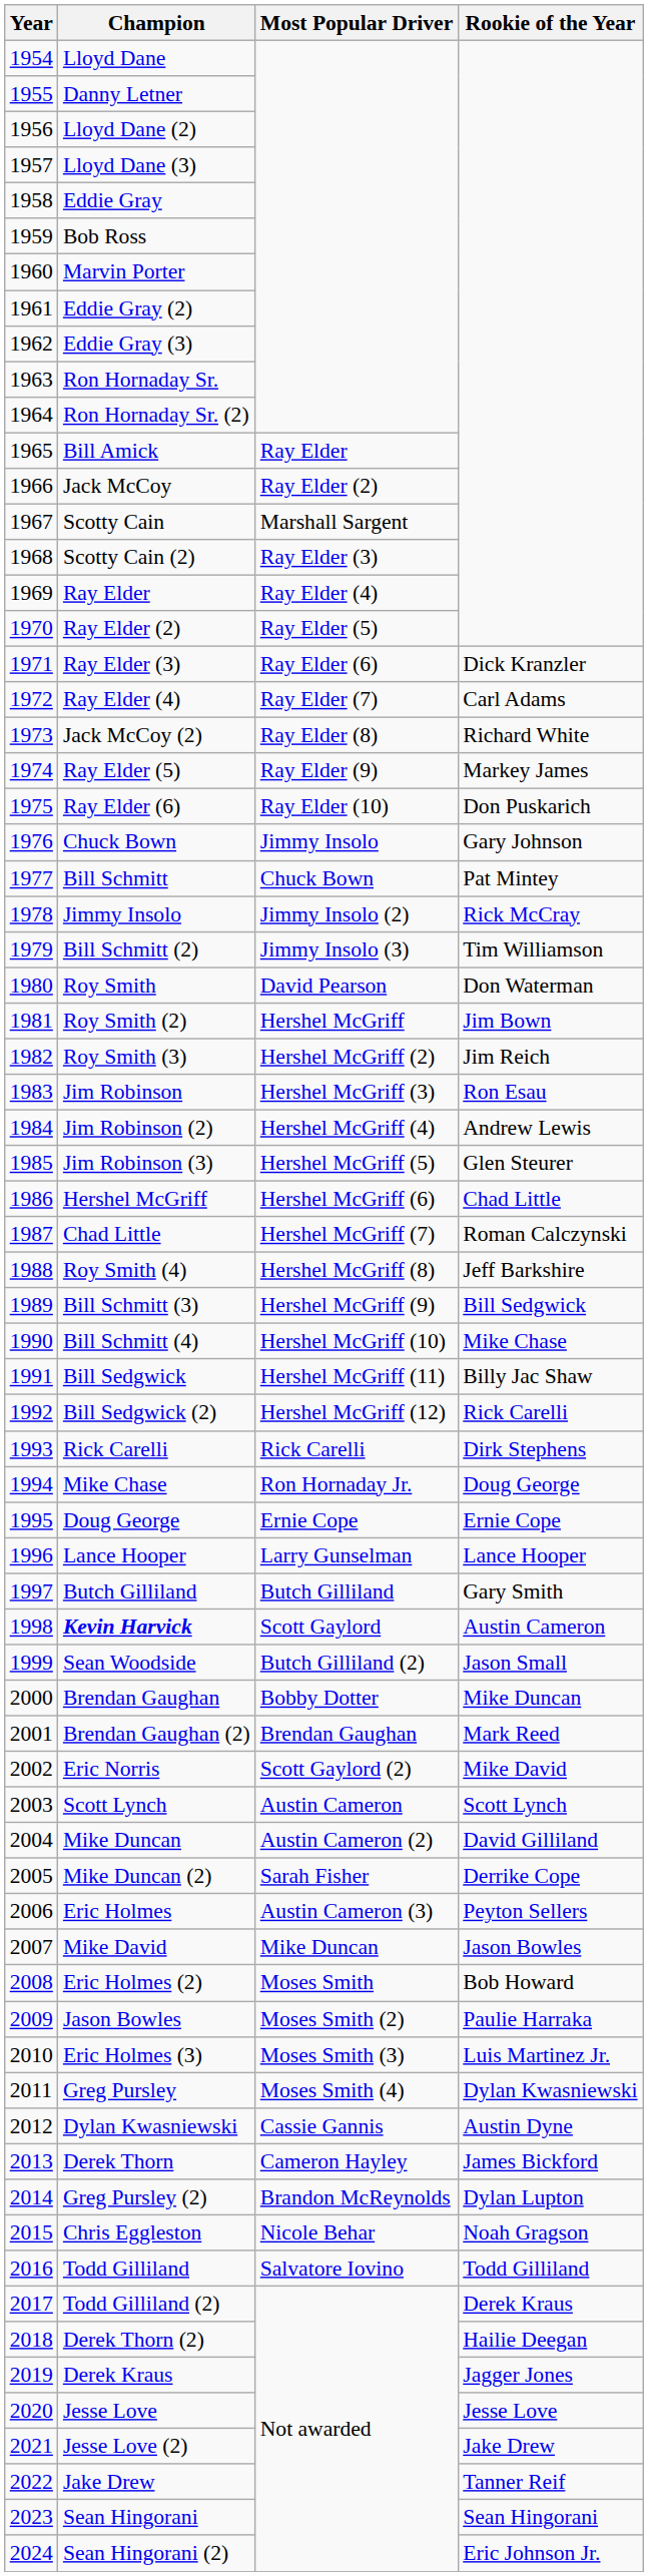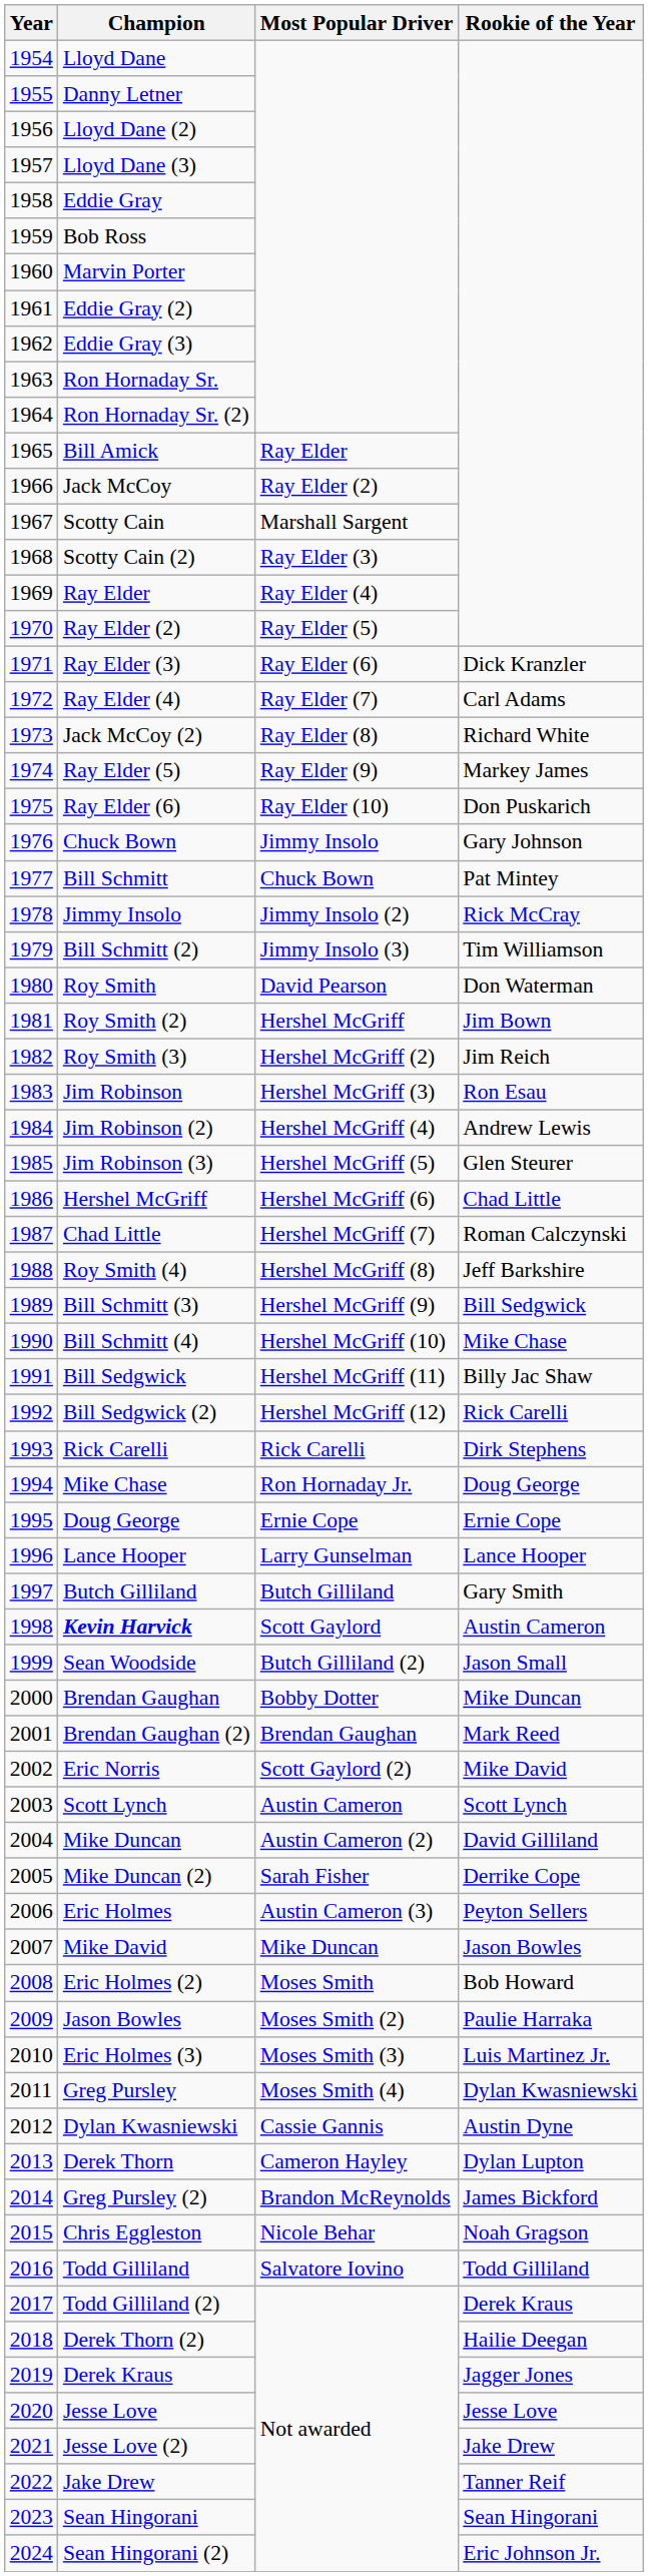 <table class="wikitable" style="font-size: 95%;">
 <tr>
 <th>Year</th>
 <th>Champion</th>
 <th>Most Popular Driver</th>
 <th>Rookie of the Year</th>
 </tr>
 <tr>
 <td><a href='#'>1954</a></td>
 <td><a href='#'>Lloyd Dane</a></td>
 <td rowspan="11"></td>
 <td rowspan="17"></td>
 </tr>
 <tr>
 <td><a href='#'>1955</a></td>
 <td><a href='#'>Danny Letner</a></td>
 </tr>
 <tr>
 <td>1956</td>
 <td><a href='#'>Lloyd Dane</a> (2)</td>
 </tr>
 <tr>
 <td>1957</td>
 <td><a href='#'>Lloyd Dane</a> (3)</td>
 </tr>
 <tr>
 <td>1958</td>
 <td><a href='#'>Eddie Gray</a></td>
 </tr>
 <tr>
 <td>1959</td>
 <td>Bob Ross</td>
 </tr>
 <tr>
 <td>1960</td>
 <td><a href='#'>Marvin Porter</a></td>
 </tr>
 <tr>
 <td>1961</td>
 <td><a href='#'>Eddie Gray</a> (2)</td>
 </tr>
 <tr>
 <td>1962</td>
 <td><a href='#'>Eddie Gray</a> (3)</td>
 </tr>
 <tr>
 <td>1963</td>
 <td><a href='#'>Ron Hornaday Sr.</a></td>
 </tr>
 <tr>
 <td>1964</td>
 <td><a href='#'>Ron Hornaday Sr.</a> (2)</td>
 </tr>
 <tr>
 <td>1965</td>
 <td><a href='#'>Bill Amick</a></td>
 <td><a href='#'>Ray Elder</a></td>
 </tr>
 <tr>
 <td>1966</td>
 <td>Jack McCoy</td>
 <td><a href='#'>Ray Elder</a> (2)</td>
 </tr>
 <tr>
 <td>1967</td>
 <td>Scotty Cain</td>
 <td>Marshall Sargent</td>
 </tr>
 <tr>
 <td>1968</td>
 <td>Scotty Cain (2)</td>
 <td><a href='#'>Ray Elder</a> (3)</td>
 </tr>
 <tr>
 <td>1969</td>
 <td><a href='#'>Ray Elder</a></td>
 <td><a href='#'>Ray Elder</a> (4)</td>
 </tr>
 <tr>
 <td><a href='#'>1970</a></td>
 <td><a href='#'>Ray Elder</a> (2)</td>
 <td><a href='#'>Ray Elder</a> (5)</td>
 </tr>
 <tr>
 <td><a href='#'>1971</a></td>
 <td><a href='#'>Ray Elder</a> (3)</td>
 <td><a href='#'>Ray Elder</a> (6)</td>
 <td>Dick Kranzler</td>
 </tr>
 <tr>
 <td><a href='#'>1972</a></td>
 <td><a href='#'>Ray Elder</a> (4)</td>
 <td><a href='#'>Ray Elder</a> (7)</td>
 <td>Carl Adams</td>
 </tr>
 <tr>
 <td><a href='#'>1973</a></td>
 <td>Jack McCoy (2)</td>
 <td><a href='#'>Ray Elder</a> (8)</td>
 <td>Richard White</td>
 </tr>
 <tr>
 <td><a href='#'>1974</a></td>
 <td><a href='#'>Ray Elder</a> (5)</td>
 <td><a href='#'>Ray Elder</a> (9)</td>
 <td>Markey James</td>
 </tr>
 <tr>
 <td><a href='#'>1975</a></td>
 <td><a href='#'>Ray Elder</a> (6)</td>
 <td><a href='#'>Ray Elder</a> (10)</td>
 <td>Don Puskarich</td>
 </tr>
 <tr>
 <td><a href='#'>1976</a></td>
 <td><a href='#'>Chuck Bown</a></td>
 <td><a href='#'>Jimmy Insolo</a></td>
 <td>Gary Johnson</td>
 </tr>
 <tr>
 <td><a href='#'>1977</a></td>
 <td><a href='#'>Bill Schmitt</a></td>
 <td><a href='#'>Chuck Bown</a></td>
 <td>Pat Mintey</td>
 </tr>
 <tr>
 <td><a href='#'>1978</a></td>
 <td><a href='#'>Jimmy Insolo</a></td>
 <td><a href='#'>Jimmy Insolo</a> (2)</td>
 <td><a href='#'>Rick McCray</a></td>
 </tr>
 <tr>
 <td><a href='#'>1979</a></td>
 <td><a href='#'>Bill Schmitt</a> (2)</td>
 <td><a href='#'>Jimmy Insolo</a> (3)</td>
 <td>Tim Williamson</td>
 </tr>
 <tr>
 <td><a href='#'>1980</a></td>
 <td><a href='#'>Roy Smith</a></td>
 <td><a href='#'>David Pearson</a></td>
 <td>Don Waterman</td>
 </tr>
 <tr>
 <td><a href='#'>1981</a></td>
 <td><a href='#'>Roy Smith</a> (2)</td>
 <td><a href='#'>Hershel McGriff</a></td>
 <td><a href='#'>Jim Bown</a></td>
 </tr>
 <tr>
 <td><a href='#'>1982</a></td>
 <td><a href='#'>Roy Smith</a> (3)</td>
 <td><a href='#'>Hershel McGriff</a> (2)</td>
 <td>Jim Reich</td>
 </tr>
 <tr>
 <td><a href='#'>1983</a></td>
 <td><a href='#'>Jim Robinson</a></td>
 <td><a href='#'>Hershel McGriff</a> (3)</td>
 <td><a href='#'>Ron Esau</a></td>
 </tr>
 <tr>
 <td><a href='#'>1984</a></td>
 <td><a href='#'>Jim Robinson</a> (2)</td>
 <td><a href='#'>Hershel McGriff</a> (4)</td>
 <td>Andrew Lewis</td>
 </tr>
 <tr>
 <td><a href='#'>1985</a></td>
 <td><a href='#'>Jim Robinson</a> (3)</td>
 <td><a href='#'>Hershel McGriff</a> (5)</td>
 <td>Glen Steurer</td>
 </tr>
 <tr>
 <td><a href='#'>1986</a></td>
 <td><a href='#'>Hershel McGriff</a></td>
 <td><a href='#'>Hershel McGriff</a> (6)</td>
 <td><a href='#'>Chad Little</a></td>
 </tr>
 <tr>
 <td><a href='#'>1987</a></td>
 <td><a href='#'>Chad Little</a></td>
 <td><a href='#'>Hershel McGriff</a> (7)</td>
 <td>Roman Calczynski</td>
 </tr>
 <tr>
 <td><a href='#'>1988</a></td>
 <td><a href='#'>Roy Smith</a> (4)</td>
 <td><a href='#'>Hershel McGriff</a> (8)</td>
 <td>Jeff Barkshire</td>
 </tr>
 <tr>
 <td><a href='#'>1989</a></td>
 <td><a href='#'>Bill Schmitt</a> (3)</td>
 <td><a href='#'>Hershel McGriff</a> (9)</td>
 <td><a href='#'>Bill Sedgwick</a></td>
 </tr>
 <tr>
 <td><a href='#'>1990</a></td>
 <td><a href='#'>Bill Schmitt</a> (4)</td>
 <td><a href='#'>Hershel McGriff</a> (10)</td>
 <td><a href='#'>Mike Chase</a></td>
 </tr>
 <tr>
 <td><a href='#'>1991</a></td>
 <td><a href='#'>Bill Sedgwick</a></td>
 <td><a href='#'>Hershel McGriff</a> (11)</td>
 <td>Billy Jac Shaw</td>
 </tr>
 <tr>
 <td><a href='#'>1992</a></td>
 <td><a href='#'>Bill Sedgwick</a> (2)</td>
 <td><a href='#'>Hershel McGriff</a> (12)</td>
 <td><a href='#'>Rick Carelli</a></td>
 </tr>
 <tr>
 <td><a href='#'>1993</a></td>
 <td><a href='#'>Rick Carelli</a></td>
 <td><a href='#'>Rick Carelli</a></td>
 <td><a href='#'>Dirk Stephens</a></td>
 </tr>
 <tr>
 <td><a href='#'>1994</a></td>
 <td><a href='#'>Mike Chase</a></td>
 <td><a href='#'>Ron Hornaday Jr.</a></td>
 <td><a href='#'>Doug George</a></td>
 </tr>
 <tr>
 <td><a href='#'>1995</a></td>
 <td><a href='#'>Doug George</a></td>
 <td><a href='#'>Ernie Cope</a></td>
 <td><a href='#'>Ernie Cope</a></td>
 </tr>
 <tr>
 <td><a href='#'>1996</a></td>
 <td><a href='#'>Lance Hooper</a></td>
 <td><a href='#'>Larry Gunselman</a></td>
 <td><a href='#'>Lance Hooper</a></td>
 </tr>
 <tr>
 <td><a href='#'>1997</a></td>
 <td><a href='#'>Butch Gilliland</a></td>
 <td><a href='#'>Butch Gilliland</a></td>
 <td>Gary Smith</td>
 </tr>
 <tr>
 <td><a href='#'>1998</a></td>
 <td><strong><em><a href='#'>Kevin Harvick</a></em></strong></td>
 <td><a href='#'>Scott Gaylord</a></td>
 <td><a href='#'>Austin Cameron</a></td>
 </tr>
 <tr>
 <td><a href='#'>1999</a></td>
 <td><a href='#'>Sean Woodside</a></td>
 <td><a href='#'>Butch Gilliland</a> (2)</td>
 <td><a href='#'>Jason Small</a></td>
 </tr>
 <tr>
 <td>2000</td>
 <td><a href='#'>Brendan Gaughan</a></td>
 <td><a href='#'>Bobby Dotter</a></td>
 <td><a href='#'>Mike Duncan</a></td>
 </tr>
 <tr>
 <td>2001</td>
 <td><a href='#'>Brendan Gaughan</a> (2)</td>
 <td><a href='#'>Brendan Gaughan</a></td>
 <td><a href='#'>Mark Reed</a></td>
 </tr>
 <tr>
 <td>2002</td>
 <td><a href='#'>Eric Norris</a></td>
 <td><a href='#'>Scott Gaylord</a> (2)</td>
 <td><a href='#'>Mike David</a></td>
 </tr>
 <tr>
 <td>2003</td>
 <td><a href='#'>Scott Lynch</a></td>
 <td><a href='#'>Austin Cameron</a></td>
 <td><a href='#'>Scott Lynch</a></td>
 </tr>
 <tr>
 <td>2004</td>
 <td><a href='#'>Mike Duncan</a></td>
 <td><a href='#'>Austin Cameron</a> (2)</td>
 <td><a href='#'>David Gilliland</a></td>
 </tr>
 <tr>
 <td>2005</td>
 <td><a href='#'>Mike Duncan</a> (2)</td>
 <td><a href='#'>Sarah Fisher</a></td>
 <td><a href='#'>Derrike Cope</a></td>
 </tr>
 <tr>
 <td>2006</td>
 <td><a href='#'>Eric Holmes</a></td>
 <td><a href='#'>Austin Cameron</a> (3)</td>
 <td><a href='#'>Peyton Sellers</a></td>
 </tr>
 <tr>
 <td>2007</td>
 <td><a href='#'>Mike David</a></td>
 <td><a href='#'>Mike Duncan</a></td>
 <td><a href='#'>Jason Bowles</a></td>
 </tr>
 <tr>
 <td><a href='#'>2008</a></td>
 <td><a href='#'>Eric Holmes</a> (2)</td>
 <td><a href='#'>Moses Smith</a></td>
 <td>Bob Howard</td>
 </tr>
 <tr>
 <td><a href='#'>2009</a></td>
 <td><a href='#'>Jason Bowles</a></td>
 <td><a href='#'>Moses Smith</a> (2)</td>
 <td><a href='#'>Paulie Harraka</a></td>
 </tr>
 <tr>
 <td>2010</td>
 <td><a href='#'>Eric Holmes</a> (3)</td>
 <td><a href='#'>Moses Smith</a> (3)</td>
 <td><a href='#'>Luis Martinez Jr.</a></td>
 </tr>
 <tr>
 <td>2011</td>
 <td><a href='#'>Greg Pursley</a></td>
 <td><a href='#'>Moses Smith</a> (4)</td>
 <td><a href='#'>Dylan Kwasniewski</a></td>
 </tr>
 <tr>
 <td>2012</td>
 <td><a href='#'>Dylan Kwasniewski</a></td>
 <td><a href='#'>Cassie Gannis</a></td>
 <td><a href='#'>Austin Dyne</a></td>
 </tr>
 <tr>
 <td><a href='#'>2013</a></td>
 <td><a href='#'>Derek Thorn</a></td>
 <td><a href='#'>Cameron Hayley</a></td>
-<td><a href='#'>James Bickford</a></td>
+<td><a href='#'>Dylan Lupton</a></td>
 </tr>
 <tr>
 <td><a href='#'>2014</a></td>
 <td><a href='#'>Greg Pursley</a> (2)</td>
 <td><a href='#'>Brandon McReynolds</a></td>
-<td><a href='#'>Dylan Lupton</a></td>
+<td><a href='#'>James Bickford</a></td>
 </tr>
 <tr>
 <td><a href='#'>2015</a></td>
 <td><a href='#'>Chris Eggleston</a></td>
 <td><a href='#'>Nicole Behar</a></td>
 <td><a href='#'>Noah Gragson</a></td>
 </tr>
 <tr>
 <td><a href='#'>2016</a></td>
 <td><a href='#'>Todd Gilliland</a></td>
 <td><a href='#'>Salvatore Iovino</a></td>
 <td><a href='#'>Todd Gilliland</a></td>
 </tr>
 <tr>
 <td><a href='#'>2017</a></td>
 <td><a href='#'>Todd Gilliland</a> (2)</td>
 <td rowspan="8">Not awarded</td>
 <td><a href='#'>Derek Kraus</a></td>
 </tr>
 <tr>
 <td><a href='#'>2018</a></td>
 <td><a href='#'>Derek Thorn</a> (2)</td>
 <td><a href='#'>Hailie Deegan</a></td>
 </tr>
 <tr>
 <td><a href='#'>2019</a></td>
 <td><a href='#'>Derek Kraus</a></td>
 <td><a href='#'>Jagger Jones</a></td>
 </tr>
 <tr>
 <td><a href='#'>2020</a></td>
 <td><a href='#'>Jesse Love</a></td>
 <td><a href='#'>Jesse Love</a></td>
 </tr>
 <tr>
 <td><a href='#'>2021</a></td>
 <td><a href='#'>Jesse Love</a> (2)</td>
 <td><a href='#'>Jake Drew</a></td>
 </tr>
 <tr>
 <td><a href='#'>2022</a></td>
 <td><a href='#'>Jake Drew</a></td>
 <td><a href='#'>Tanner Reif</a></td>
 </tr>
 <tr>
 <td><a href='#'>2023</a></td>
 <td><a href='#'>Sean Hingorani</a></td>
 <td><a href='#'>Sean Hingorani</a></td>
 </tr>
 <tr>
 <td><a href='#'>2024</a></td>
 <td><a href='#'>Sean Hingorani</a> (2)</td>
 <td><a href='#'>Eric Johnson Jr.</a></td>
 </tr>
 </table>
